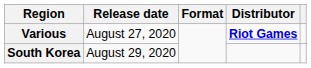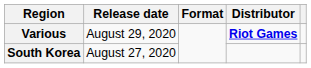 <table class="wikitable plainrowheaders">
 <tr>
 <th>Region</th>
 <th>Release date</th>
 <th>Format</th>
 <th>Distributor</th>
 <th></th>
 </tr>
 <tr>
 <th scope="row">Various</th>
-<td>August 27, 2020</td>
+<td>August 29, 2020</td>
 <td rowspan="2"></td>
 <td><strong><a href='#'>Riot Games</a></strong></td>
 <td></td>
 </tr>
 <tr>
 <th scope="row">South Korea</th>
-<td>August 29, 2020</td>
+<td>August 27, 2020</td>
 <td></td>
 <td></td>
 </tr>
 </table>
